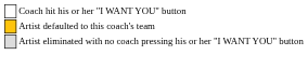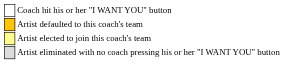 <table class="toccolours" style="font-size: 90%; white-space: nowrap;">
 <tr>
 <td style="background:white; border:1px solid black;"> <strong></strong> </td>
 <td>Coach hit his or her "I WANT YOU" button</td>
 </tr>
 <tr>
 <td style="background:#ffc40c; border:1px solid black;">    </td>
 <td>Artist defaulted to this coach's team</td>
 </tr>
 <tr>
+<td style="background:#fdfc8f; border:1px solid black;">    </td>
+<td style="padding-right: 8px">Artist elected to join this coach's team</td>
+</tr>
+<tr>
 <td style="background:#dcdcdc; border:1px solid black;">    </td>
 <td>Artist eliminated with no coach pressing his or her "I WANT YOU" button</td>
 </tr>
 </table>
